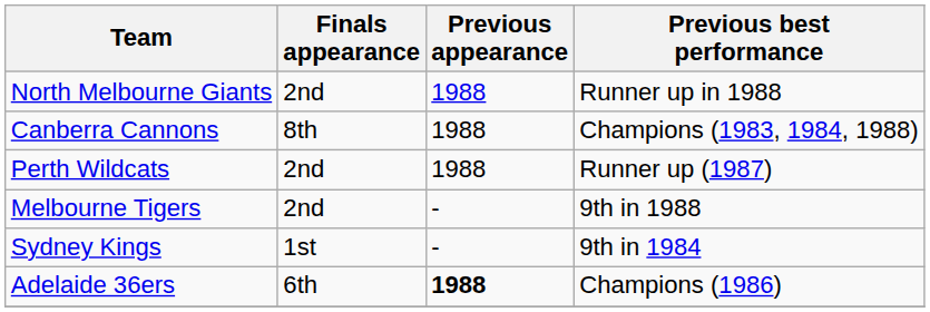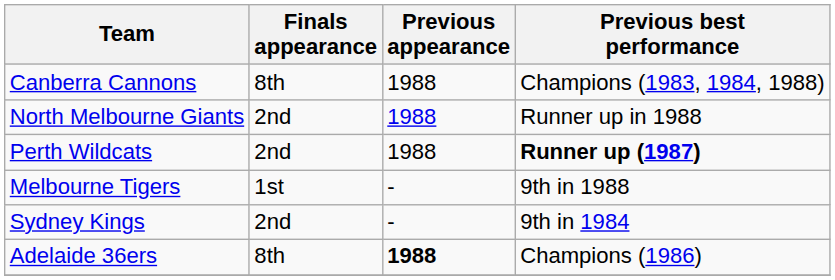 <table class="wikitable" style="text-align:left">
 <tr>
 <th>Team</th>
 <th>Finals<br>appearance</th>
 <th>Previous<br>appearance</th>
 <th>Previous best<br>performance</th>
 </tr>
 <tr>
+<td><a href='#'>Canberra Cannons</a></td>
+<td>8th</td>
+<td>1988</td>
+<td>Champions (<a href='#'>1983</a>, <a href='#'>1984</a>, 1988)</td>
+</tr>
+<tr>
 <td><a href='#'>North Melbourne Giants</a></td>
 <td>2nd</td>
 <td><a href='#'>1988</a></td>
 <td>Runner up in 1988</td>
 </tr>
 <tr>
-<td><a href='#'>Canberra Cannons</a></td>
-<td>8th</td>
-<td>1988</td>
-<td>Champions (<a href='#'>1983</a>, <a href='#'>1984</a>, 1988)</td>
-</tr>
-<tr>
 <td><a href='#'>Perth Wildcats</a></td>
 <td>2nd</td>
 <td>1988</td>
-<td>Runner up (<a href='#'>1987</a>)</td>
+<td><strong>Runner up (<a href='#'>1987</a>)</strong></td>
 </tr>
 <tr>
 <td><a href='#'>Melbourne Tigers</a></td>
-<td>2nd</td>
+<td>1st</td>
 <td>-</td>
 <td>9th in 1988</td>
 </tr>
 <tr>
 <td><a href='#'>Sydney Kings</a></td>
-<td>1st</td>
+<td>2nd</td>
 <td>-</td>
 <td>9th in <a href='#'>1984</a></td>
 </tr>
 <tr>
 <td><a href='#'>Adelaide 36ers</a></td>
-<td>6th</td>
+<td>8th</td>
 <td><strong>1988</strong></td>
 <td>Champions (<a href='#'>1986</a>)</td>
 </tr>
 <tr>
 </tr>
 </table>
